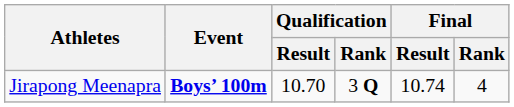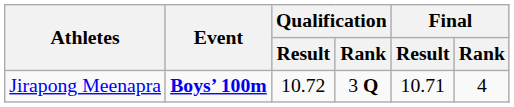 <table class="wikitable" border="1" style="font-size:90%">
 <tr>
 <th rowspan=2>Athletes</th>
 <th rowspan=2>Event</th>
 <th colspan=2>Qualification</th>
 <th colspan=2>Final</th>
 </tr>
 <tr>
 <th>Result</th>
 <th>Rank</th>
 <th>Result</th>
 <th>Rank</th>
 </tr>
 <tr>
 <td><a href='#'>Jirapong Meenapra</a></td>
 <td><strong><a href='#'>Boys’ 100m</a></strong></td>
-<td align=center>10.70</td>
+<td align=center>10.72</td>
 <td align=center>3 <strong>Q</strong></td>
-<td align=center>10.74</td>
+<td align=center>10.71</td>
 <td align=center>4</td>
 </tr>
 </table>
